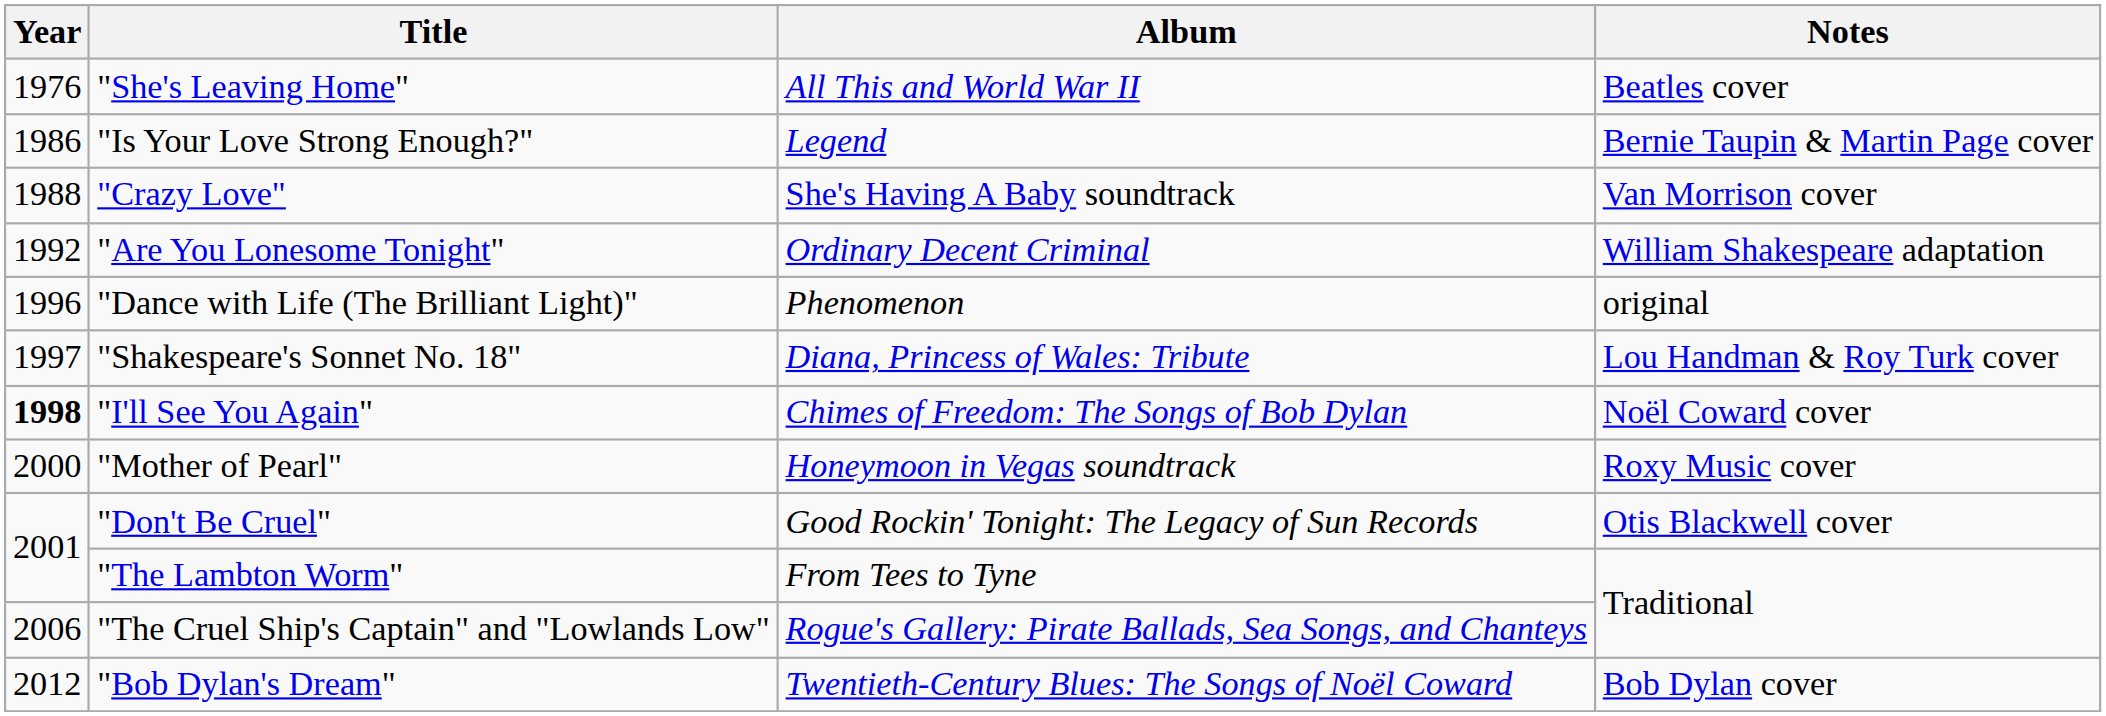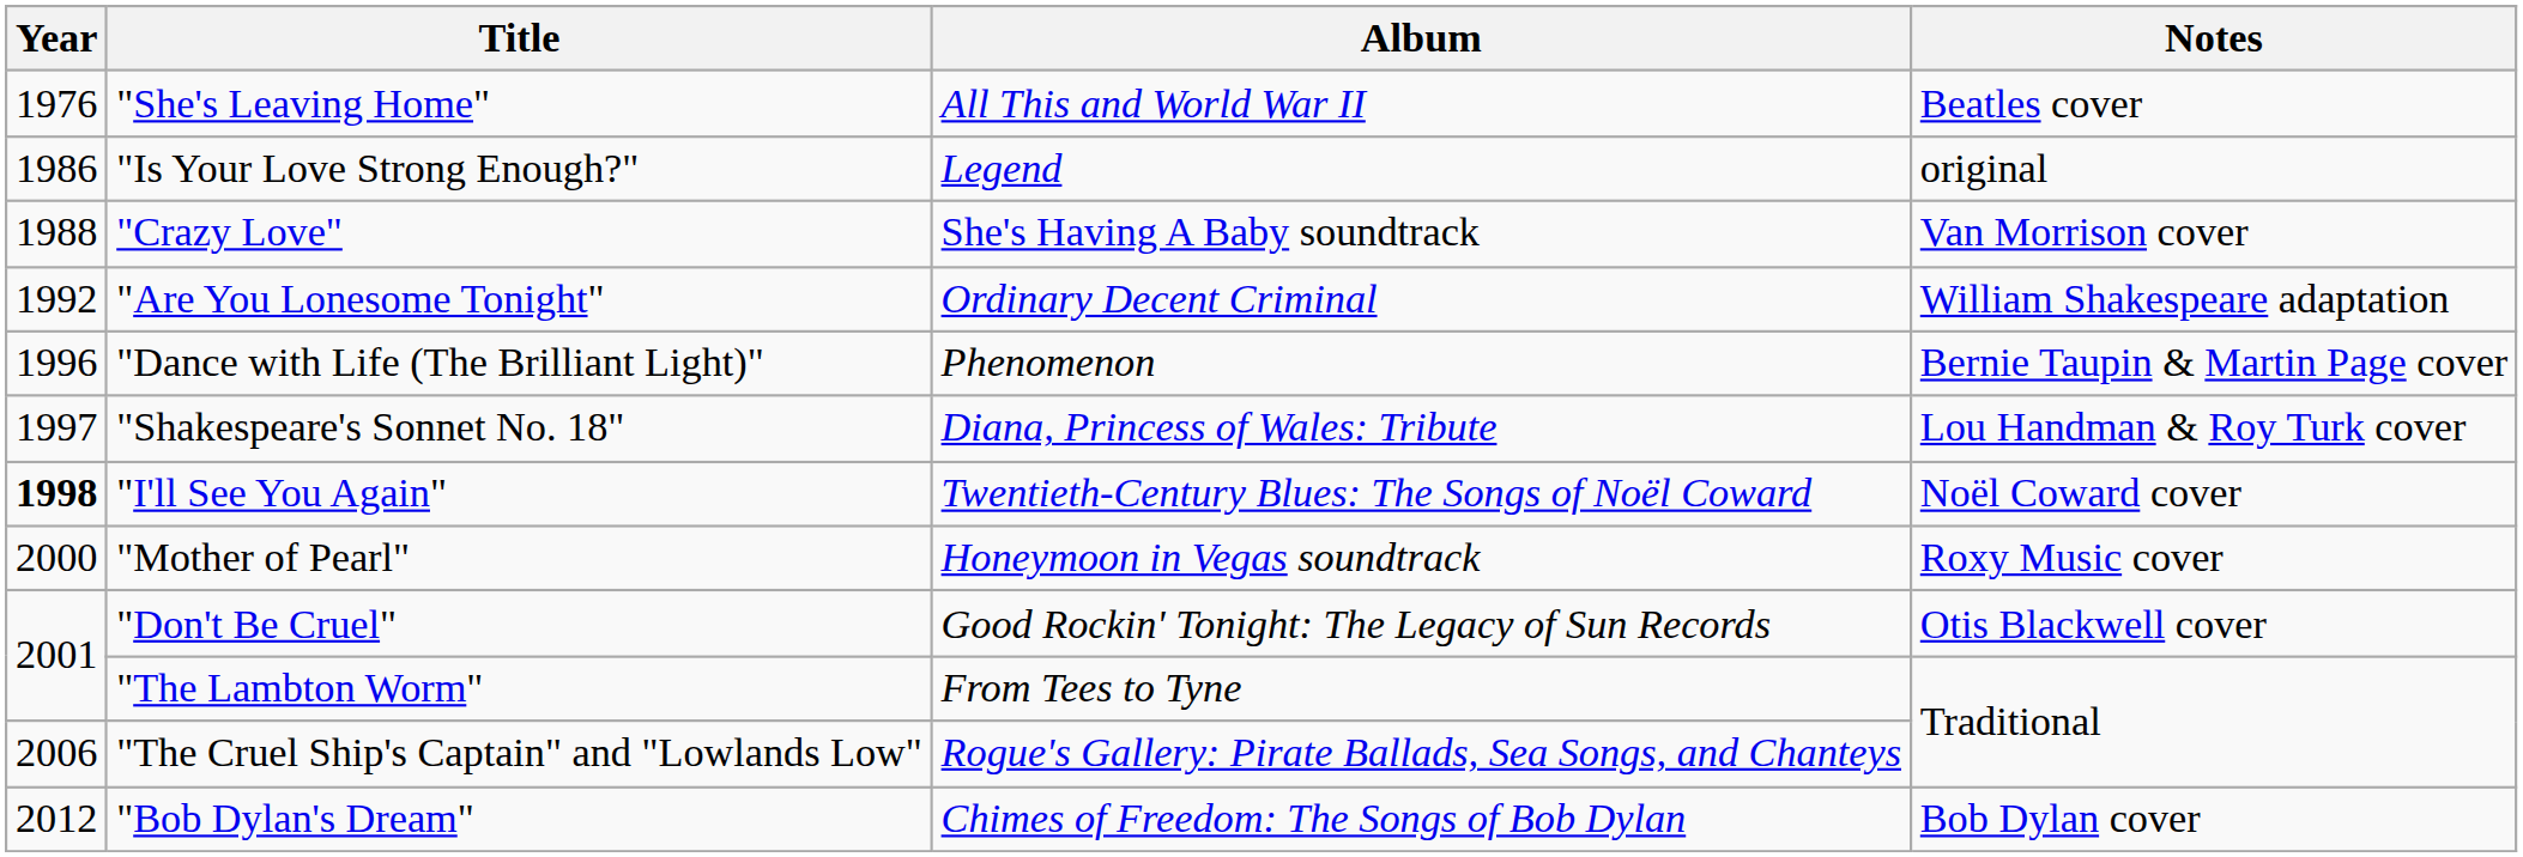 <table class="wikitable">
 <tr>
 <th>Year</th>
 <th>Title</th>
 <th>Album</th>
 <th>Notes</th>
 </tr>
 <tr>
 <td>1976</td>
 <td>"<a href='#'>She's Leaving Home</a>"</td>
 <td><em><a href='#'>All This and World War II</a></em></td>
 <td><a href='#'>Beatles</a> cover</td>
 </tr>
 <tr>
 <td>1986</td>
 <td>"Is Your Love Strong Enough?"</td>
 <td><em><a href='#'>Legend</a></em></td>
-<td><a href='#'>Bernie Taupin</a> & <a href='#'>Martin Page</a> cover</td>
+<td>original</td>
 </tr>
 <tr>
 <td>1988</td>
 <td><a href='#'>"Crazy Love"</a></td>
 <td><a href='#'>She's Having A Baby</a> soundtrack</td>
 <td><a href='#'>Van Morrison</a> cover</td>
 </tr>
 <tr>
 <td>1992</td>
 <td>"<a href='#'>Are You Lonesome Tonight</a>"</td>
 <td><em><a href='#'>Ordinary Decent Criminal</a></em></td>
 <td><a href='#'>William Shakespeare</a> adaptation</td>
 </tr>
 <tr>
 <td>1996</td>
 <td>"Dance with Life (The Brilliant Light)"</td>
 <td><em>Phenomenon</em></td>
-<td>original</td>
+<td><a href='#'>Bernie Taupin</a> & <a href='#'>Martin Page</a> cover</td>
 </tr>
 <tr>
 <td>1997</td>
 <td>"Shakespeare's Sonnet No. 18"</td>
 <td><em><a href='#'>Diana, Princess of Wales: Tribute</a></em></td>
 <td><a href='#'>Lou Handman</a> & <a href='#'>Roy Turk</a> cover</td>
 </tr>
 <tr>
 <td><strong>1998</strong></td>
 <td>"<a href='#'>I'll See You Again</a>"</td>
-<td><em><a href='#'>Chimes of Freedom: The Songs of Bob Dylan</a></em></td>
+<td><em><a href='#'>Twentieth-Century Blues: The Songs of Noël Coward</a></em></td>
 <td><a href='#'>Noël Coward</a> cover</td>
 </tr>
 <tr>
 <td>2000</td>
 <td>"Mother of Pearl"</td>
 <td><em><a href='#'>Honeymoon in Vegas</a> soundtrack</em></td>
 <td><a href='#'>Roxy Music</a> cover</td>
 </tr>
 <tr>
 <td rowspan="2">2001</td>
 <td>"<a href='#'>Don't Be Cruel</a>"</td>
 <td><em>Good Rockin' Tonight: The Legacy of Sun Records</em></td>
 <td><a href='#'>Otis Blackwell</a> cover</td>
 </tr>
 <tr>
 <td>"<a href='#'>The Lambton Worm</a>"</td>
 <td><em>From Tees to Tyne</em></td>
 <td rowspan="2">Traditional</td>
 </tr>
 <tr>
 <td>2006</td>
 <td>"The Cruel Ship's Captain" and "Lowlands Low"</td>
 <td><em><a href='#'>Rogue's Gallery: Pirate Ballads, Sea Songs, and Chanteys</a></em></td>
 </tr>
 <tr>
 <td>2012</td>
 <td>"<a href='#'>Bob Dylan's Dream</a>"</td>
-<td><em><a href='#'>Twentieth-Century Blues: The Songs of Noël Coward</a></em></td>
+<td><em><a href='#'>Chimes of Freedom: The Songs of Bob Dylan</a></em></td>
 <td><a href='#'>Bob Dylan</a> cover</td>
 </tr>
 </table>
